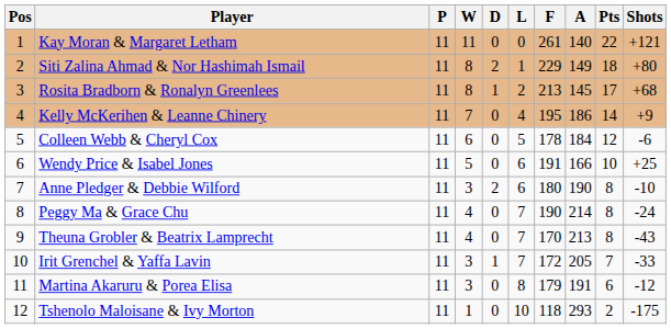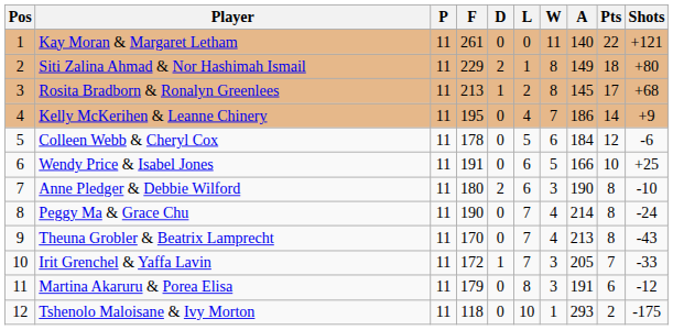 <table class="wikitable" style="font-size: 100%">
 <tr>
 <th width=20>Pos</th>
 <th width=400>Player</th>
 <th width=20>P</th>
-<th width=20>W</th>
+<th width=20>F</th>
 <th width=20>D</th>
 <th width=20>L</th>
-<th width=20>F</th>
+<th width=20>W</th>
 <th width=20>A</th>
 <th width=20>Pts</th>
 <th width=20>Shots</th>
 </tr>
 <tr align=center style="background: #E6B88A;">
 <td>1</td>
 <td align="left"> <a href='#'>Kay Moran</a> & <a href='#'>Margaret Letham</a></td>
 <td>11</td>
-<td>11</td>
+<td>261</td>
 <td>0</td>
 <td>0</td>
-<td>261</td>
+<td>11</td>
 <td>140</td>
 <td>22</td>
 <td>+121</td>
 </tr>
 <tr align=center style="background: #E6B88A;">
 <td>2</td>
 <td align="left"> <a href='#'>Siti Zalina Ahmad</a> & <a href='#'>Nor Hashimah Ismail</a></td>
 <td>11</td>
-<td>8</td>
+<td>229</td>
 <td>2</td>
 <td>1</td>
-<td>229</td>
+<td>8</td>
 <td>149</td>
 <td>18</td>
 <td>+80</td>
 </tr>
 <tr align=center style="background: #E6B88A;">
 <td>3</td>
 <td align="left"> <a href='#'>Rosita Bradborn</a> & <a href='#'>Ronalyn Greenlees</a></td>
 <td>11</td>
-<td>8</td>
+<td>213</td>
 <td>1</td>
 <td>2</td>
-<td>213</td>
+<td>8</td>
 <td>145</td>
 <td>17</td>
 <td>+68</td>
 </tr>
 <tr align=center style="background: #E6B88A;">
 <td>4</td>
 <td align="left"> <a href='#'>Kelly McKerihen</a> & <a href='#'>Leanne Chinery</a></td>
 <td>11</td>
-<td>7</td>
+<td>195</td>
 <td>0</td>
 <td>4</td>
-<td>195</td>
+<td>7</td>
 <td>186</td>
 <td>14</td>
 <td>+9</td>
 </tr>
 <tr align=center>
 <td>5</td>
 <td align="left"> <a href='#'>Colleen Webb</a> & <a href='#'>Cheryl Cox</a></td>
 <td>11</td>
-<td>6</td>
+<td>178</td>
 <td>0</td>
 <td>5</td>
-<td>178</td>
+<td>6</td>
 <td>184</td>
 <td>12</td>
 <td>-6</td>
 </tr>
 <tr align=center>
 <td>6</td>
 <td align="left"> <a href='#'>Wendy Price</a> & <a href='#'>Isabel Jones</a></td>
 <td>11</td>
-<td>5</td>
+<td>191</td>
 <td>0</td>
 <td>6</td>
-<td>191</td>
+<td>5</td>
 <td>166</td>
 <td>10</td>
 <td>+25</td>
 </tr>
 <tr align=center>
 <td>7</td>
 <td align="left"> <a href='#'>Anne Pledger</a> & <a href='#'>Debbie Wilford</a></td>
 <td>11</td>
-<td>3</td>
+<td>180</td>
 <td>2</td>
 <td>6</td>
-<td>180</td>
+<td>3</td>
 <td>190</td>
 <td>8</td>
 <td>-10</td>
 </tr>
 <tr align=center>
 <td>8</td>
 <td align="left"> <a href='#'>Peggy Ma</a> & <a href='#'>Grace Chu</a></td>
 <td>11</td>
-<td>4</td>
+<td>190</td>
 <td>0</td>
 <td>7</td>
-<td>190</td>
+<td>4</td>
 <td>214</td>
 <td>8</td>
 <td>-24</td>
 </tr>
 <tr align=center>
 <td>9</td>
 <td align="left"> <a href='#'>Theuna Grobler</a> & <a href='#'>Beatrix Lamprecht</a></td>
 <td>11</td>
-<td>4</td>
+<td>170</td>
 <td>0</td>
 <td>7</td>
-<td>170</td>
+<td>4</td>
 <td>213</td>
 <td>8</td>
 <td>-43</td>
 </tr>
 <tr align=center>
 <td>10</td>
 <td align="left"> <a href='#'>Irit Grenchel</a> & <a href='#'>Yaffa Lavin</a></td>
 <td>11</td>
-<td>3</td>
+<td>172</td>
 <td>1</td>
 <td>7</td>
-<td>172</td>
+<td>3</td>
 <td>205</td>
 <td>7</td>
 <td>-33</td>
 </tr>
 <tr align=center>
 <td>11</td>
 <td align="left"> <a href='#'>Martina Akaruru</a> & <a href='#'>Porea Elisa</a></td>
 <td>11</td>
-<td>3</td>
+<td>179</td>
 <td>0</td>
 <td>8</td>
-<td>179</td>
+<td>3</td>
 <td>191</td>
 <td>6</td>
 <td>-12</td>
 </tr>
 <tr align=center>
 <td>12</td>
 <td align="left"> <a href='#'>Tshenolo Maloisane</a> & <a href='#'>Ivy Morton</a></td>
 <td>11</td>
-<td>1</td>
+<td>118</td>
 <td>0</td>
 <td>10</td>
-<td>118</td>
+<td>1</td>
 <td>293</td>
 <td>2</td>
 <td>-175</td>
 </tr>
 </table>
